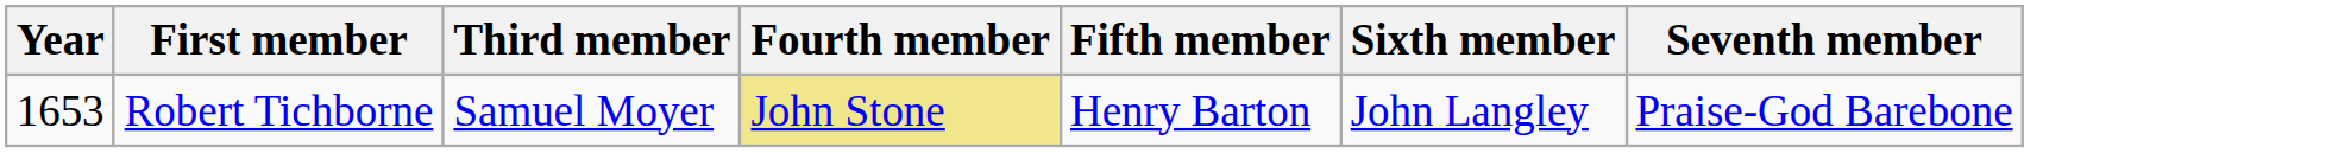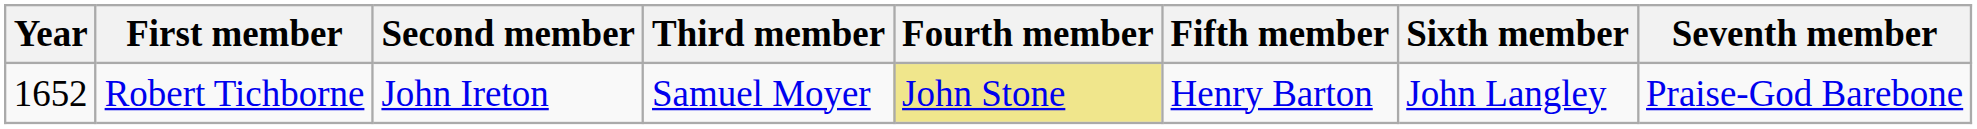 <table class="wikitable">
 <tr>
 <th>Year</th>
 <th>First member</th>
+<th>Second member</th>
 <th>Third member</th>
 <th>Fourth member</th>
 <th>Fifth member</th>
 <th>Sixth member</th>
 <th>Seventh member</th>
 </tr>
 <tr>
-<td>1653</td>
+<td>1652</td>
 <td><a href='#'>Robert Tichborne</a></td>
+<td><a href='#'>John Ireton</a></td>
 <td><a href='#'>Samuel Moyer</a></td>
 <td style="background: khaki;"><a href='#'>John Stone</a></td>
 <td><a href='#'>Henry Barton</a></td>
 <td><a href='#'>John Langley</a></td>
 <td><a href='#'>Praise-God Barebone</a></td>
 </tr>
 </table>
